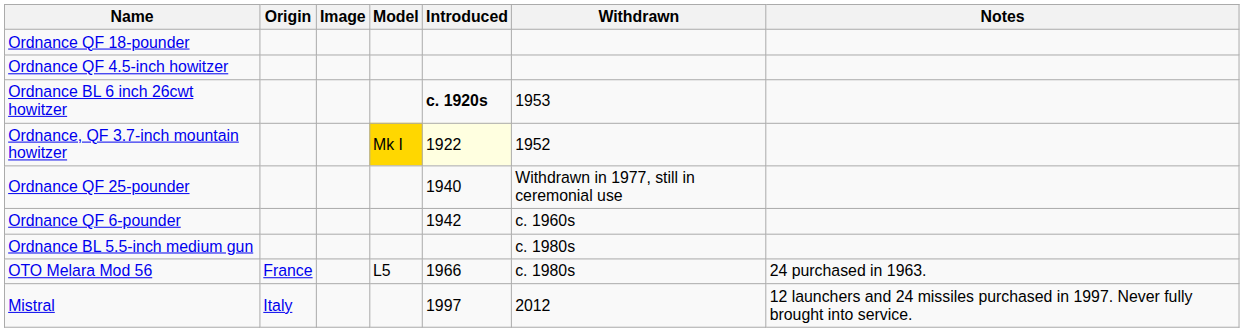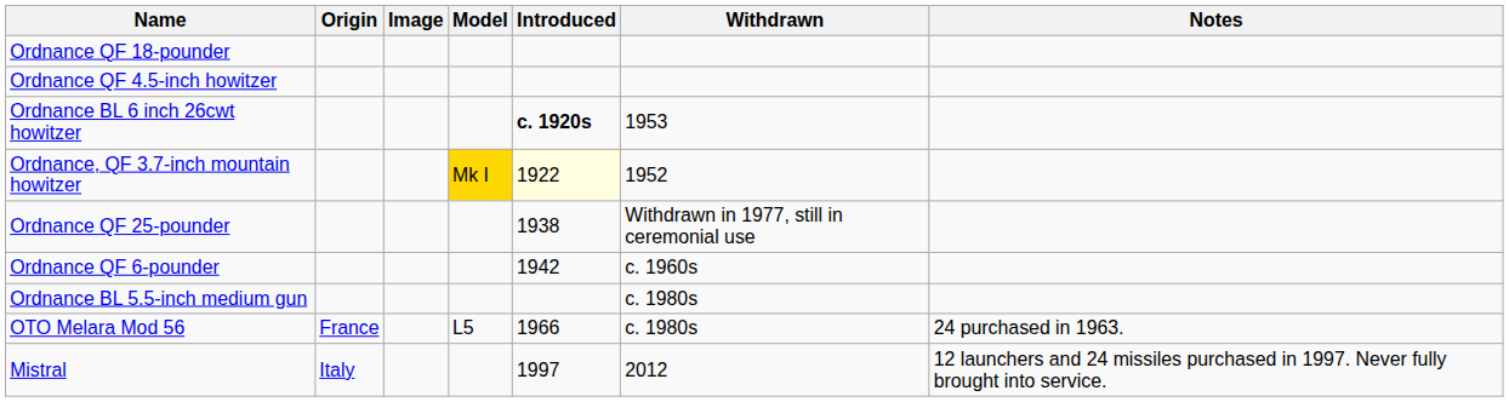 <table class="wikitable">
 <tr>
 <th>Name</th>
 <th>Origin</th>
 <th>Image</th>
 <th>Model</th>
 <th>Introduced</th>
 <th>Withdrawn</th>
 <th>Notes</th>
 </tr>
 <tr>
 <td><a href='#'>Ordnance QF 18-pounder</a></td>
 <td></td>
 <td></td>
 <td></td>
 <td></td>
 <td></td>
 <td></td>
 </tr>
 <tr>
 <td><a href='#'>Ordnance QF 4.5-inch howitzer</a></td>
 <td></td>
 <td></td>
 <td></td>
 <td></td>
 <td></td>
 <td></td>
 </tr>
 <tr>
 <td><a href='#'>Ordnance BL 6 inch 26cwt howitzer</a></td>
 <td></td>
 <td></td>
 <td></td>
 <td><strong>c. 1920s</strong></td>
 <td>1953</td>
 <td></td>
 </tr>
 <tr>
 <td><a href='#'>Ordnance, QF 3.7-inch mountain howitzer</a></td>
 <td></td>
 <td></td>
 <td style="background: gold;">Mk I</td>
 <td style="background: lightyellow;">1922</td>
 <td>1952</td>
 <td></td>
 </tr>
 <tr>
 <td><a href='#'>Ordnance QF 25-pounder</a></td>
 <td></td>
 <td></td>
 <td></td>
-<td>1940</td>
+<td>1938</td>
 <td>Withdrawn in 1977, still in ceremonial use</td>
 <td></td>
 </tr>
 <tr>
 <td><a href='#'>Ordnance QF 6-pounder</a></td>
 <td></td>
 <td></td>
 <td></td>
 <td>1942</td>
 <td>c. 1960s</td>
 <td></td>
 </tr>
 <tr>
 <td><a href='#'>Ordnance BL 5.5-inch medium gun</a></td>
 <td></td>
 <td></td>
 <td></td>
 <td></td>
 <td>c. 1980s</td>
 <td></td>
 </tr>
 <tr>
 <td><a href='#'>OTO Melara Mod 56</a></td>
 <td> <a href='#'>France</a></td>
 <td></td>
 <td>L5</td>
 <td>1966</td>
 <td>c. 1980s</td>
 <td>24 purchased in 1963. </td>
 </tr>
 <tr>
 <td><a href='#'>Mistral</a></td>
 <td> <a href='#'>Italy</a></td>
 <td></td>
 <td></td>
 <td>1997</td>
 <td>2012</td>
 <td>12 launchers and 24 missiles purchased in 1997. Never fully brought into service. </td>
 </tr>
 </table>
